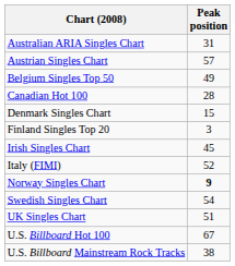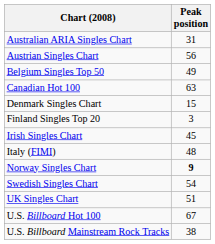 <table class="wikitable">
 <tr>
 <th align="left">Chart (2008)</th>
 <th align="left">Peak<br>position</th>
 </tr>
 <tr>
 <td align="left"><a href='#'>Australian ARIA Singles Chart</a></td>
 <td align="center">31</td>
 </tr>
 <tr>
 <td align="left"><a href='#'>Austrian Singles Chart</a></td>
-<td align="center">57</td>
+<td align="center">56</td>
 </tr>
 <tr>
 <td align="left"><a href='#'>Belgium Singles Top 50</a></td>
 <td align="center">49</td>
 </tr>
 <tr>
 <td align="left"><a href='#'>Canadian Hot 100</a></td>
-<td align="center">28</td>
+<td align="center">63</td>
 </tr>
 <tr>
 <td align="left">Denmark Singles Chart</td>
 <td align="center">15</td>
 </tr>
 <tr>
 <td align="left">Finland Singles Top 20</td>
 <td align="center">3</td>
 </tr>
 <tr>
 <td align="left"><a href='#'>Irish Singles Chart</a></td>
 <td align="center">45</td>
 </tr>
 <tr>
 <td align="left">Italy (<a href='#'>FIMI</a>)</td>
-<td align="center">52</td>
+<td align="center">48</td>
 </tr>
 <tr>
 <td align="left"><a href='#'>Norway Singles Chart</a></td>
 <td align="center"><strong>9</strong></td>
 </tr>
 <tr>
 <td align="left"><a href='#'>Swedish Singles Chart</a></td>
 <td align="center">54</td>
 </tr>
 <tr>
 <td align="left"><a href='#'>UK Singles Chart</a></td>
 <td align="center">51</td>
 </tr>
 <tr>
 <td align="left">U.S. <a href='#'><em>Billboard</em> Hot 100</a></td>
 <td align="center">67</td>
 </tr>
 <tr>
 <td align="left">U.S. <em>Billboard</em> <a href='#'>Mainstream Rock Tracks</a></td>
 <td align="center">38</td>
 </tr>
 </table>
